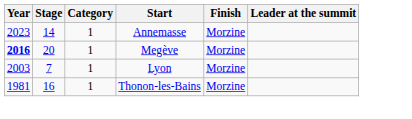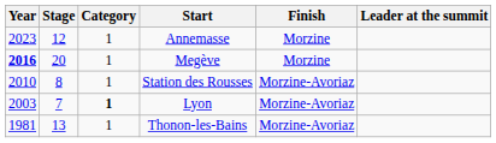 <table class="wikitable" style="text-align: center;">
 <tr>
 <th>Year</th>
 <th>Stage</th>
 <th>Category</th>
 <th>Start</th>
 <th>Finish</th>
 <th>Leader at the summit</th>
 </tr>
 <tr>
 <td><a href='#'>2023</a></td>
-<td><a href='#'>14</a></td>
+<td><a href='#'>12</a></td>
 <td>1</td>
 <td><a href='#'>Annemasse</a></td>
 <td><a href='#'>Morzine</a></td>
 <td></td>
 </tr>
 <tr>
 <td><strong><a href='#'>2016</a></strong></td>
 <td><a href='#'>20</a></td>
 <td>1</td>
 <td><a href='#'>Megève</a></td>
 <td><a href='#'>Morzine</a></td>
 <td></td>
 </tr>
 <tr>
+<td><a href='#'>2010</a></td>
+<td><a href='#'>8</a></td>
+<td>1</td>
+<td><a href='#'>Station des Rousses</a></td>
+<td><a href='#'>Morzine-Avoriaz</a></td>
+<td></td>
+</tr>
+<tr>
 <td><a href='#'>2003</a></td>
 <td><a href='#'>7</a></td>
-<td>1</td>
+<td><strong>1</strong></td>
 <td><a href='#'>Lyon</a></td>
-<td><a href='#'>Morzine</a></td>
+<td><a href='#'>Morzine-Avoriaz</a></td>
 <td></td>
 </tr>
 <tr>
 <td><a href='#'>1981</a></td>
-<td><a href='#'>16</a></td>
+<td><a href='#'>13</a></td>
 <td>1</td>
 <td><a href='#'>Thonon-les-Bains</a></td>
-<td><a href='#'>Morzine</a></td>
+<td><a href='#'>Morzine-Avoriaz</a></td>
 <td></td>
 </tr>
 </table>
